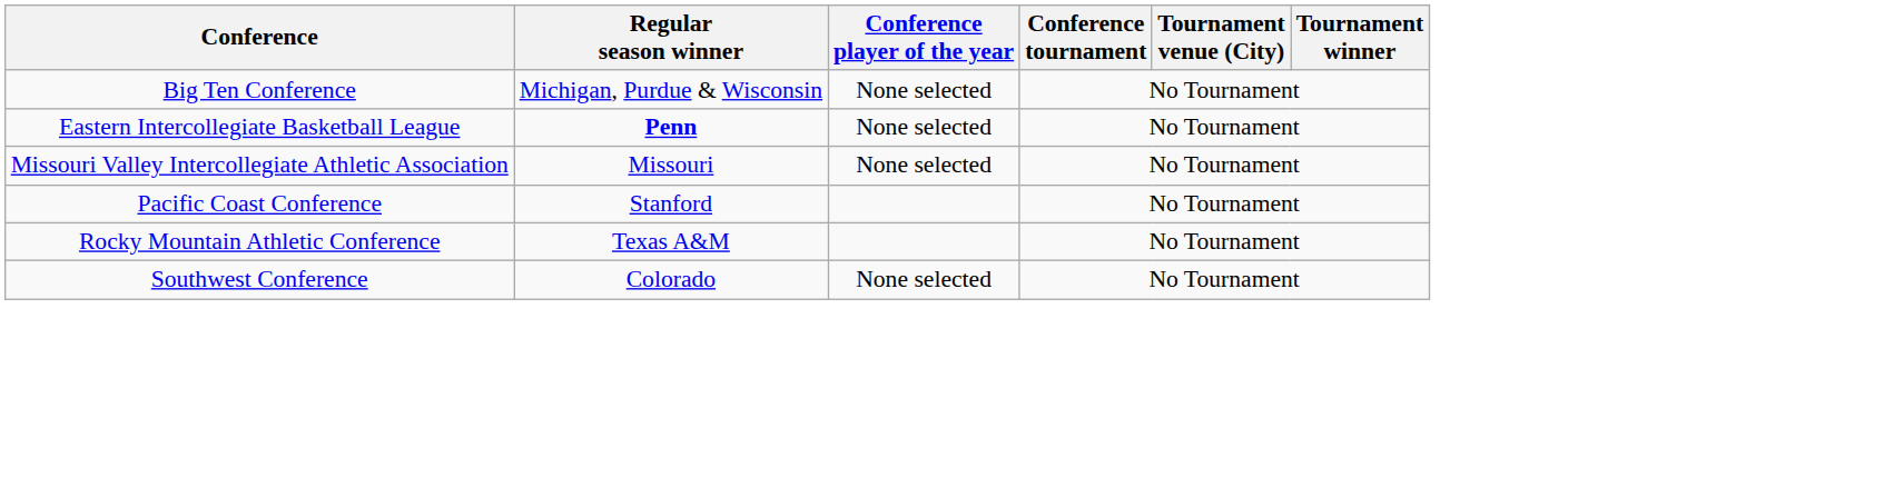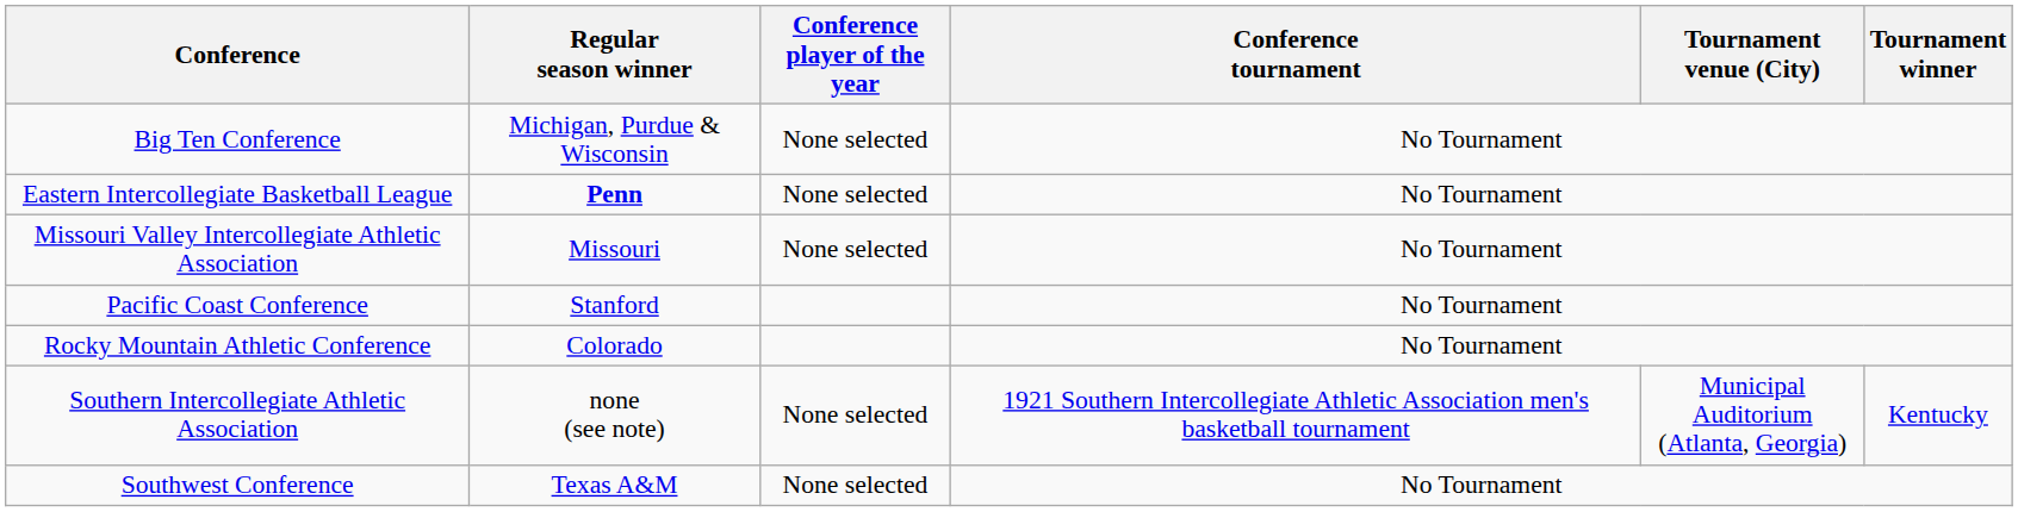 <table class="wikitable" style="text-align:center;">
 <tr>
 <th>Conference</th>
 <th>Regular <br> season winner</th>
 <th><a href='#'>Conference <br> player of the year</a></th>
 <th>Conference <br> tournament</th>
 <th>Tournament <br> venue (City)</th>
 <th>Tournament <br> winner</th>
 </tr>
 <tr>
 <td><a href='#'>Big Ten Conference</a></td>
 <td><a href='#'>Michigan</a>, <a href='#'>Purdue</a> & <a href='#'>Wisconsin</a></td>
 <td>None selected</td>
 <td colspan=3>No Tournament</td>
 </tr>
 <tr>
 <td><a href='#'>Eastern Intercollegiate Basketball League</a></td>
 <td><strong><a href='#'>Penn</a></strong></td>
 <td>None selected</td>
 <td colspan=3>No Tournament</td>
 </tr>
 <tr>
 <td><a href='#'>Missouri Valley Intercollegiate Athletic Association</a></td>
 <td><a href='#'>Missouri</a></td>
 <td>None selected</td>
 <td colspan=3>No Tournament</td>
 </tr>
 <tr>
 <td><a href='#'>Pacific Coast Conference</a></td>
 <td><a href='#'>Stanford</a></td>
 <td></td>
 <td colspan=3>No Tournament</td>
 </tr>
 <tr>
 <td><a href='#'>Rocky Mountain Athletic Conference</a></td>
-<td><a href='#'>Texas A&M</a></td>
+<td><a href='#'>Colorado</a></td>
 <td></td>
 <td colspan=3>No Tournament</td>
 </tr>
 <tr>
+<td><a href='#'>Southern Intercollegiate Athletic Association</a></td>
+<td>none<br>(see note)</td>
+<td>None selected</td>
+<td><a href='#'>1921 Southern Intercollegiate Athletic Association men's basketball tournament</a></td>
+<td><a href='#'>Municipal Auditorium</a><br>(<a href='#'>Atlanta</a>, <a href='#'>Georgia</a>)</td>
+<td><a href='#'>Kentucky</a></td>
+</tr>
+<tr>
 <td><a href='#'>Southwest Conference</a></td>
-<td><a href='#'>Colorado</a></td>
+<td><a href='#'>Texas A&M</a></td>
 <td>None selected</td>
 <td colspan=3>No Tournament</td>
 </tr>
 </table>
